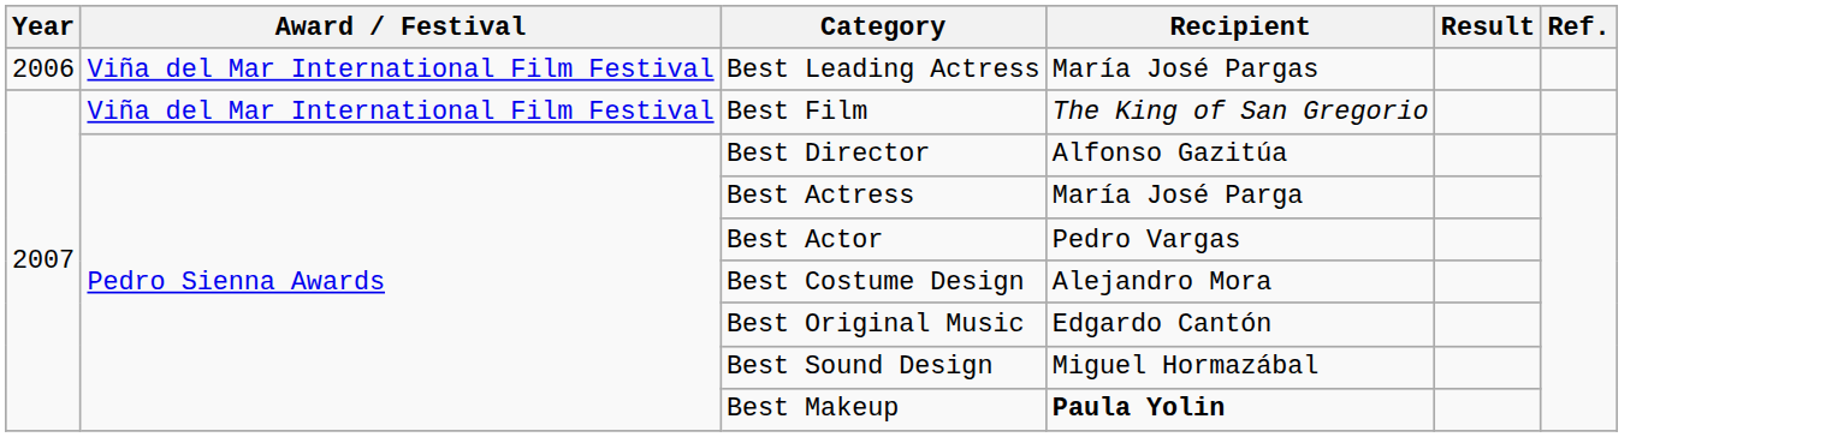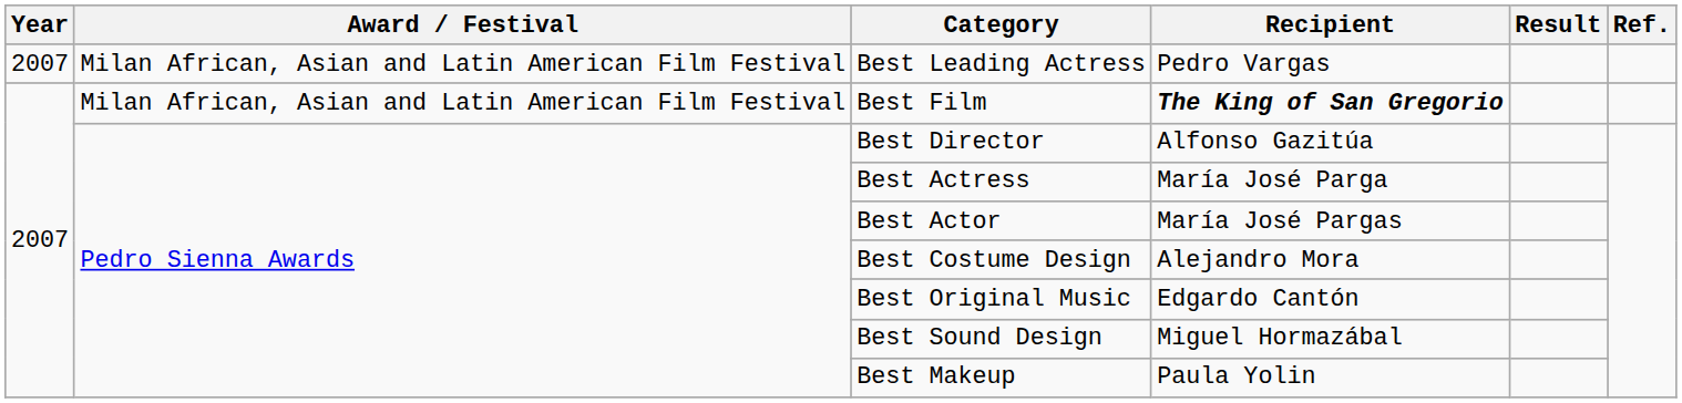 <table class="wikitable">
 <tr>
 <th>Year</th>
 <th>Award / Festival</th>
 <th>Category</th>
 <th>Recipient</th>
 <th>Result</th>
 <th>Ref.</th>
 </tr>
 <tr>
-<td>2006</td>
-<td><a href='#'>Viña del Mar International Film Festival</a></td>
+<td>2007</td>
+<td>Milan African, Asian and Latin American Film Festival</td>
 <td>Best Leading Actress</td>
-<td>María José Pargas</td>
+<td>Pedro Vargas</td>
 <td></td>
 <td></td>
 </tr>
 <tr>
 <td rowspan="8">2007</td>
-<td><a href='#'>Viña del Mar International Film Festival</a></td>
+<td>Milan African, Asian and Latin American Film Festival</td>
 <td>Best Film</td>
-<td><em>The King of San Gregorio</em></td>
+<td><strong><em>The King of San Gregorio</em></strong></td>
 <td></td>
 <td></td>
 </tr>
 <tr>
 <td rowspan="7"><a href='#'>Pedro Sienna Awards</a></td>
 <td>Best Director</td>
 <td>Alfonso Gazitúa</td>
 <td></td>
 <td rowspan="7"></td>
 </tr>
 <tr>
 <td>Best Actress</td>
 <td>María José Parga</td>
 <td></td>
 </tr>
 <tr>
 <td>Best Actor</td>
-<td>Pedro Vargas</td>
+<td>María José Pargas</td>
 <td></td>
 </tr>
 <tr>
 <td>Best Costume Design</td>
 <td>Alejandro Mora</td>
 <td></td>
 </tr>
 <tr>
 <td>Best Original Music</td>
 <td>Edgardo Cantón</td>
 <td></td>
 </tr>
 <tr>
 <td>Best Sound Design</td>
 <td>Miguel Hormazábal</td>
 <td></td>
 </tr>
 <tr>
 <td>Best Makeup</td>
-<td><strong>Paula Yolin</strong></td>
+<td>Paula Yolin</td>
 <td></td>
 </tr>
 </table>
